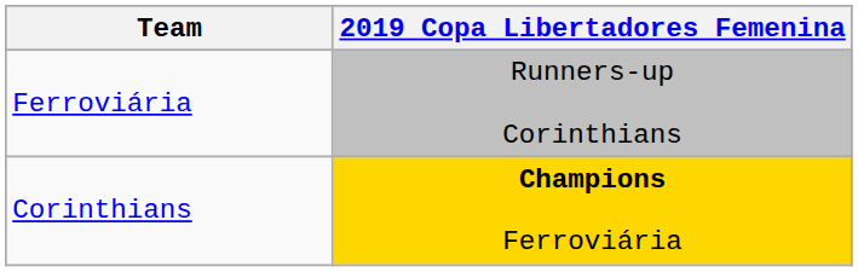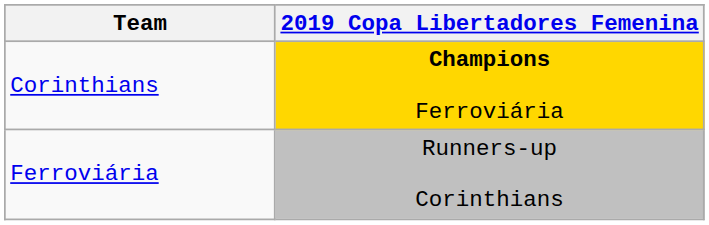 <table class="wikitable">
 <tr>
 <th width=150>Team</th>
 <th width=><a href='#'>2019 Copa Libertadores Femenina</a></th>
 </tr>
 <tr>
+<td><a href='#'>Corinthians</a></td>
+<td align=center bgcolor=gold><strong>Champions</strong><br><br> Ferroviária</td>
+</tr>
+<tr>
 <td><a href='#'>Ferroviária</a></td>
 <td align=center bgcolor=silver>Runners-up<br><br> Corinthians</td>
 </tr>
-<tr>
-<td><a href='#'>Corinthians</a></td>
-<td align=center bgcolor=gold><strong>Champions</strong><br><br> Ferroviária</td>
-</tr>
 </table>
